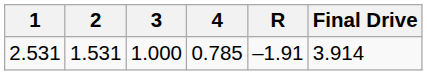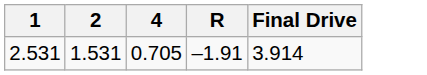 <table class="wikitable" border="1">
 <tr>
 <th>1</th>
 <th>2</th>
-<th>3</th>
 <th>4</th>
 <th>R</th>
 <th>Final Drive</th>
 </tr>
 <tr>
 <td>2.531</td>
 <td>1.531</td>
-<td>1.000</td>
-<td>0.785</td>
+<td>0.705</td>
 <td>–1.91</td>
 <td>3.914</td>
 </tr>
 </table>
